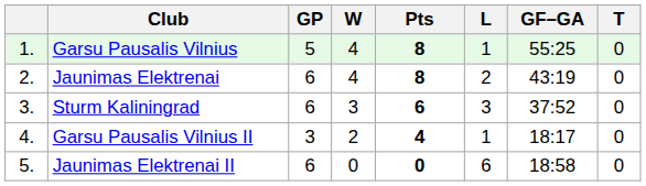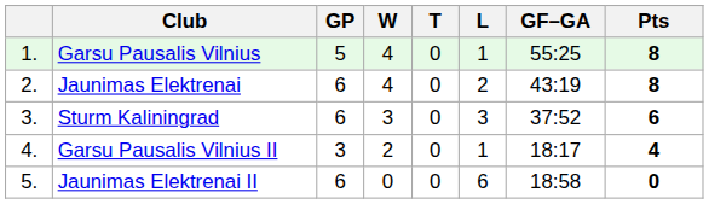 <table class="wikitable">
 <tr>
 <th width="30"></th>
 <th width="200">Club</th>
 <th width="30">GP</th>
 <th width="30">W</th>
-<th width="70">Pts</th>
+<th width="30">T</th>
 <th width="30">L</th>
 <th width="70">GF–GA</th>
-<th width="30">T</th>
+<th width="70">Pts</th>
 </tr>
 <tr bgcolor="#e6fae6" align="center">
 <td>1.</td>
 <td align="left"><a href='#'>Garsu Pausalis Vilnius</a></td>
 <td>5</td>
 <td>4</td>
-<td><strong>8</strong></td>
+<td>0</td>
 <td>1</td>
 <td>55:25</td>
-<td>0</td>
+<td><strong>8</strong></td>
 </tr>
 <tr bgcolor="#FFFFFF" align="center">
 <td>2.</td>
 <td align="left"><a href='#'>Jaunimas Elektrenai</a></td>
 <td>6</td>
 <td>4</td>
-<td><strong>8</strong></td>
+<td>0</td>
 <td>2</td>
 <td>43:19</td>
-<td>0</td>
+<td><strong>8</strong></td>
 </tr>
 <tr bgcolor="#FFFFFF" align="center">
 <td>3.</td>
 <td align="left"><a href='#'>Sturm Kaliningrad</a></td>
 <td>6</td>
 <td>3</td>
-<td><strong>6</strong></td>
+<td>0</td>
 <td>3</td>
 <td>37:52</td>
-<td>0</td>
+<td><strong>6</strong></td>
 </tr>
 <tr bgcolor="#FFFFFF" align="center">
 <td>4.</td>
 <td align="left"><a href='#'>Garsu Pausalis Vilnius II</a></td>
 <td>3</td>
 <td>2</td>
-<td><strong>4</strong></td>
+<td>0</td>
 <td>1</td>
 <td>18:17</td>
-<td>0</td>
+<td><strong>4</strong></td>
 </tr>
 <tr bgcolor="#FFFFFF" align="center">
 <td>5.</td>
 <td align="left"><a href='#'>Jaunimas Elektrenai II</a></td>
 <td>6</td>
 <td>0</td>
-<td><strong>0</strong></td>
+<td>0</td>
 <td>6</td>
 <td>18:58</td>
-<td>0</td>
+<td><strong>0</strong></td>
 </tr>
 </table>
